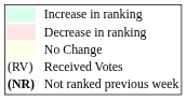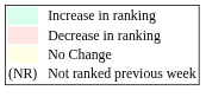 <table style="border:1px solid black;">
 <tr>
 <td style="background:#D8FFEB; width:20px;"></td>
 <td> </td>
 <td>Increase in ranking</td>
 </tr>
 <tr>
 <td style="background:#FFE6E6; width:20px;"></td>
 <td> </td>
 <td>Decrease in ranking</td>
 </tr>
 <tr>
 <td style="background:#FFFFE6; width:20px;"></td>
 <td> </td>
 <td>No Change</td>
 </tr>
 <tr>
-<td>(RV)</td>
-<td> </td>
-<td>Received Votes</td>
-</tr>
-<tr>
-<td><strong>(NR)</strong></td>
+<td>(NR)</td>
 <td> </td>
 <td>Not ranked previous week</td>
 </tr>
 </table>
